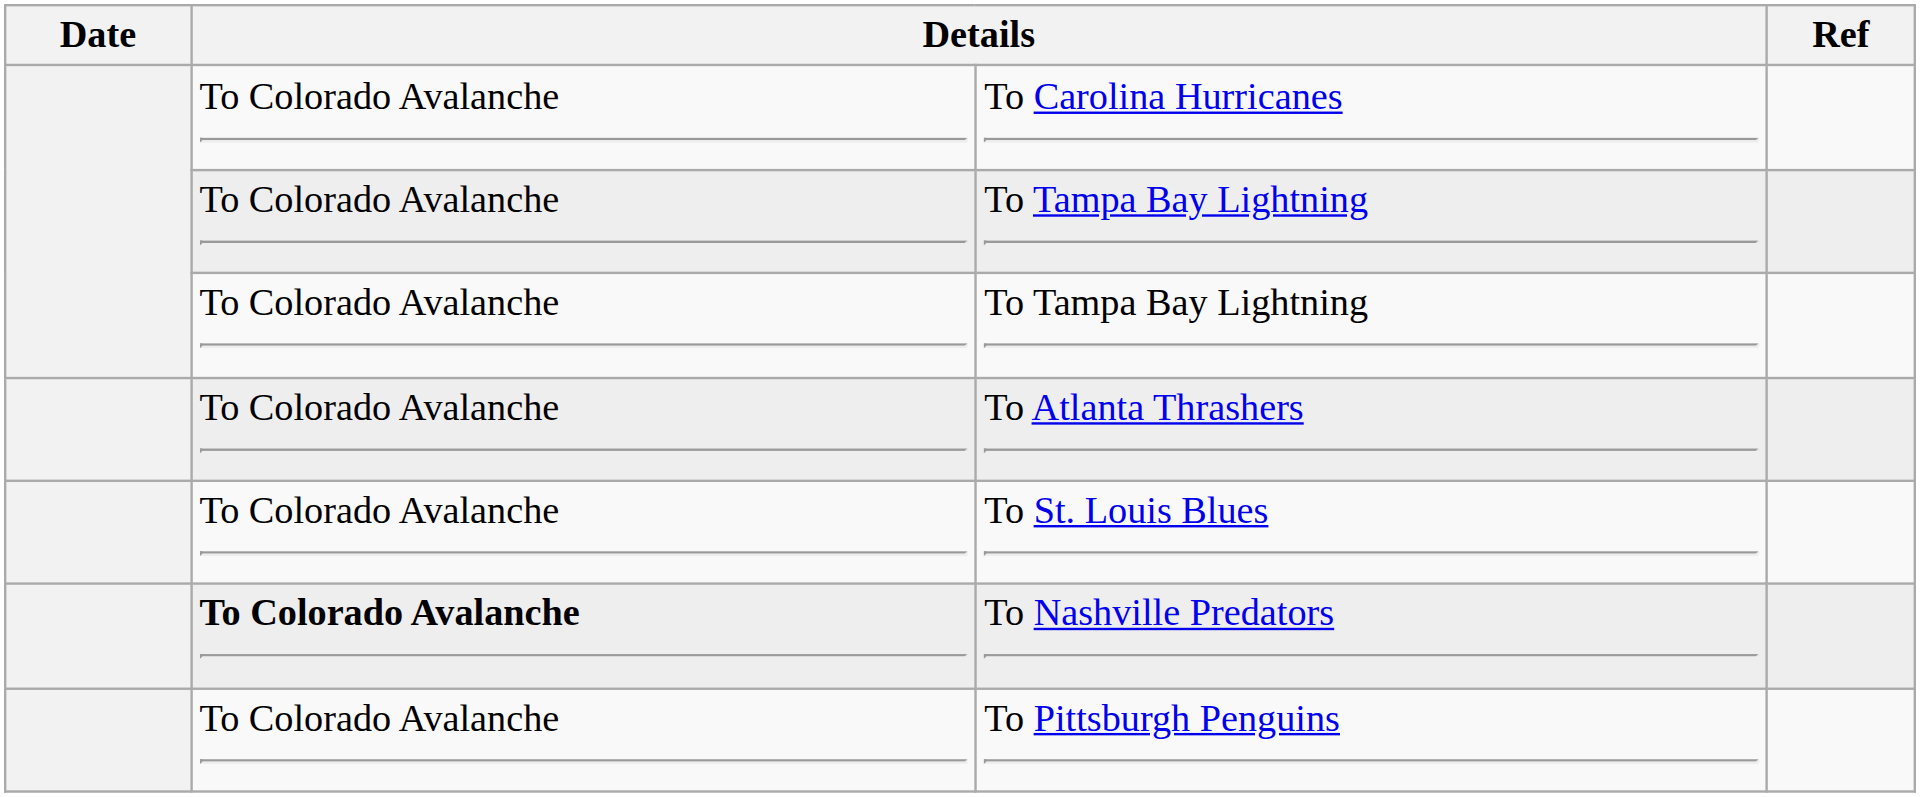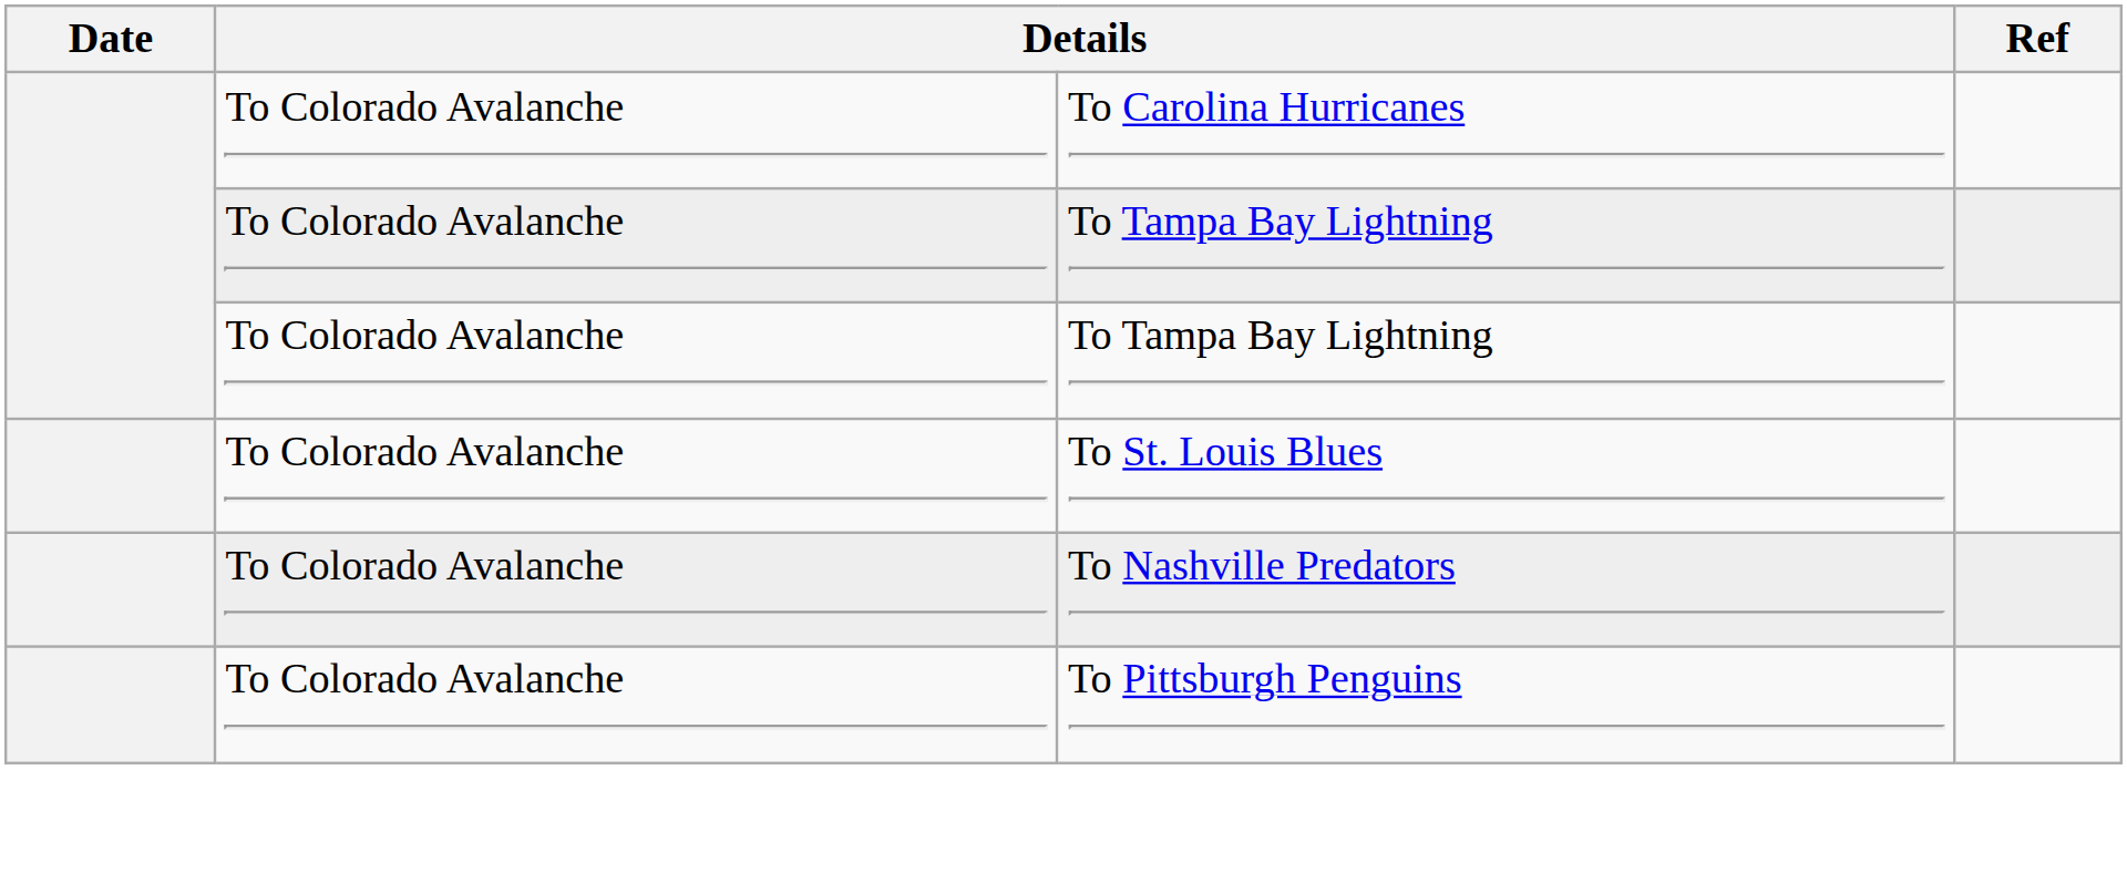 <table class="wikitable plainrowheaders" style="width: 50em;">
 <tr>
 <th scope="col">Date</th>
 <th scope="col" colspan="2">Details</th>
 <th scope="col">Ref</th>
 </tr>
 <tr>
 <th scope="row" rowspan=3></th>
 <td valign="top">To Colorado Avalanche <hr></td>
 <td valign="top">To <a href='#'>Carolina Hurricanes</a> <hr></td>
 <td></td>
 </tr>
 <tr bgcolor="#eeeeee">
 <td valign="top">To Colorado Avalanche <hr></td>
 <td valign="top">To <a href='#'>Tampa Bay Lightning</a> <hr></td>
 <td></td>
 </tr>
 <tr>
 <td valign="top">To Colorado Avalanche <hr></td>
 <td valign="top">To Tampa Bay Lightning <hr></td>
 <td></td>
 </tr>
-<tr bgcolor="#eeeeee">
-<th scope="row"></th>
-<td valign="top">To Colorado Avalanche <hr></td>
-<td valign="top">To <a href='#'>Atlanta Thrashers</a> <hr></td>
-<td></td>
-</tr>
 <tr>
 <th scope="row"></th>
 <td valign="top">To Colorado Avalanche <hr></td>
 <td valign="top">To <a href='#'>St. Louis Blues</a> <hr></td>
 <td></td>
 </tr>
 <tr bgcolor="#eeeeee">
 <th scope="row"></th>
-<td valign="top"><strong>To Colorado Avalanche <hr></strong></td>
+<td valign="top">To Colorado Avalanche <hr></td>
 <td valign="top">To <a href='#'>Nashville Predators</a> <hr></td>
 <td></td>
 </tr>
 <tr>
 <th scope="row"></th>
 <td valign="top">To Colorado Avalanche <hr></td>
 <td valign="top">To <a href='#'>Pittsburgh Penguins</a> <hr></td>
 <td></td>
 </tr>
 </table>
